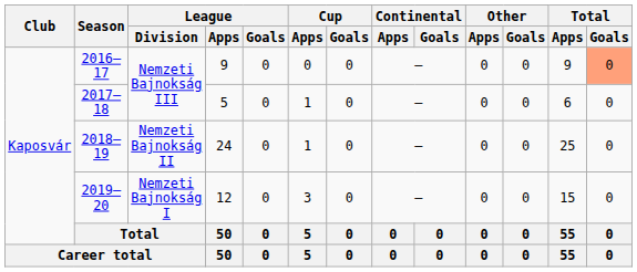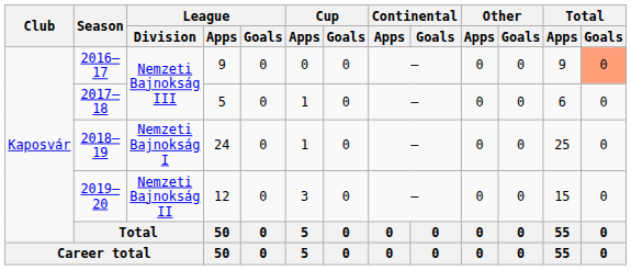 <table class="wikitable" style="text-align:center">
 <tr>
 <th rowspan="2">Club</th>
 <th rowspan="2">Season</th>
 <th colspan="3">League</th>
 <th colspan="2">Cup</th>
 <th colspan="2">Continental</th>
 <th colspan="2">Other</th>
 <th colspan="2">Total</th>
 </tr>
 <tr>
 <th>Division</th>
 <th>Apps</th>
 <th>Goals</th>
 <th>Apps</th>
 <th>Goals</th>
 <th>Apps</th>
 <th>Goals</th>
 <th>Apps</th>
 <th>Goals</th>
 <th>Apps</th>
 <th>Goals</th>
 </tr>
 <tr>
 <td rowspan="5"><a href='#'>Kaposvár</a></td>
 <td><a href='#'>2016–17</a></td>
 <td rowspan="2"><a href='#'>Nemzeti Bajnokság III</a></td>
 <td>9</td>
 <td>0</td>
 <td>0</td>
 <td>0</td>
 <td colspan="2">—</td>
 <td>0</td>
 <td>0</td>
 <td>9</td>
 <td style="background: lightsalmon;">0</td>
 </tr>
 <tr>
 <td><a href='#'>2017–18</a></td>
 <td>5</td>
 <td>0</td>
 <td>1</td>
 <td>0</td>
 <td colspan="2">—</td>
 <td>0</td>
 <td>0</td>
 <td>6</td>
 <td>0</td>
 </tr>
 <tr>
 <td><a href='#'>2018–19</a></td>
-<td><a href='#'>Nemzeti Bajnokság II</a></td>
+<td><a href='#'>Nemzeti Bajnokság I</a></td>
 <td>24</td>
 <td>0</td>
 <td>1</td>
 <td>0</td>
 <td colspan="2">—</td>
 <td>0</td>
 <td>0</td>
 <td>25</td>
 <td>0</td>
 </tr>
 <tr>
 <td><a href='#'>2019–20</a></td>
-<td><a href='#'>Nemzeti Bajnokság I</a></td>
+<td><a href='#'>Nemzeti Bajnokság II</a></td>
 <td>12</td>
 <td>0</td>
 <td>3</td>
 <td>0</td>
 <td colspan="2">—</td>
 <td>0</td>
 <td>0</td>
 <td>15</td>
 <td>0</td>
 </tr>
 <tr>
 <th colspan="2">Total</th>
 <th>50</th>
 <th>0</th>
 <th>5</th>
 <th>0</th>
 <th>0</th>
 <th>0</th>
 <th>0</th>
 <th>0</th>
 <th>55</th>
 <th>0</th>
 </tr>
 <tr>
 <th colspan="3">Career total</th>
 <th>50</th>
 <th>0</th>
 <th>5</th>
 <th>0</th>
 <th>0</th>
 <th>0</th>
 <th>0</th>
 <th>0</th>
 <th>55</th>
 <th>0</th>
 </tr>
 </table>
